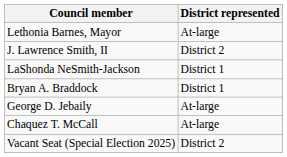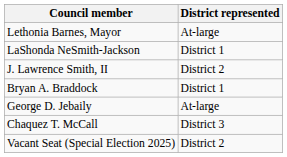 <table class="wikitable">
 <tr>
 <th>Council member</th>
 <th>District represented</th>
 </tr>
 <tr>
 <td>Lethonia Barnes, Mayor</td>
 <td>At-large</td>
 </tr>
 <tr>
+<td>LaShonda NeSmith-Jackson</td>
+<td>District 1</td>
+</tr>
+<tr>
 <td>J. Lawrence Smith, II</td>
 <td>District 2</td>
-</tr>
-<tr>
-<td>LaShonda NeSmith-Jackson</td>
-<td>District 1</td>
 </tr>
 <tr>
 <td>Bryan A. Braddock</td>
 <td>District 1</td>
 </tr>
 <tr>
 <td>George D. Jebaily</td>
 <td>At-large</td>
 </tr>
 <tr>
 <td>Chaquez T. McCall</td>
-<td>At-large</td>
+<td>District 3</td>
 </tr>
 <tr>
 <td>Vacant Seat (Special Election 2025)</td>
 <td>District 2</td>
 </tr>
 </table>
